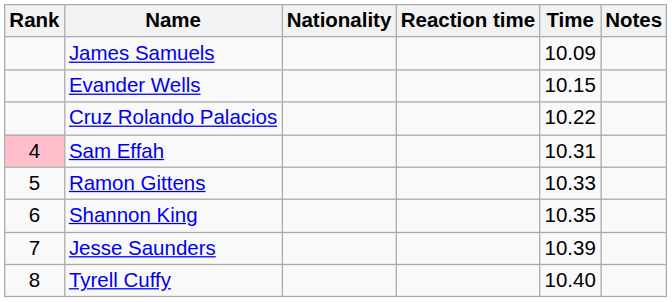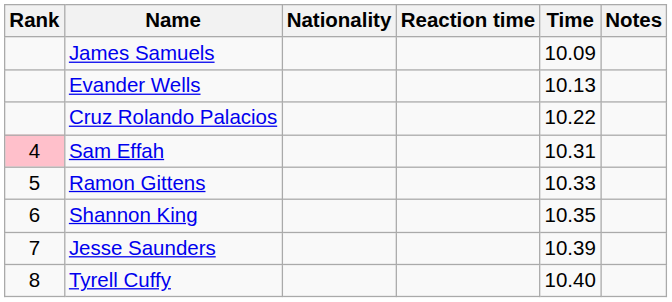 <table class="wikitable sortable" style="text-align:center">
 <tr>
 <th>Rank</th>
 <th>Name</th>
 <th>Nationality</th>
 <th>Reaction time</th>
 <th>Time</th>
 <th>Notes</th>
 </tr>
 <tr>
 <td align=center></td>
 <td align=left><a href='#'>James Samuels</a></td>
 <td align=left></td>
 <td></td>
 <td>10.09</td>
 <td></td>
 </tr>
 <tr>
 <td align=center></td>
 <td align=left><a href='#'>Evander Wells</a></td>
 <td align=left></td>
 <td></td>
-<td>10.15</td>
+<td>10.13</td>
 <td></td>
 </tr>
 <tr>
 <td align=center></td>
 <td align=left><a href='#'>Cruz Rolando Palacios</a></td>
 <td align=left></td>
 <td></td>
 <td>10.22</td>
 <td></td>
 </tr>
 <tr>
 <td align=center style="background: pink;">4</td>
 <td align=left><a href='#'>Sam Effah</a></td>
 <td align=left></td>
 <td></td>
 <td>10.31</td>
 <td></td>
 </tr>
 <tr>
 <td align=center>5</td>
 <td align=left><a href='#'>Ramon Gittens</a></td>
 <td align=left></td>
 <td></td>
 <td>10.33</td>
 <td></td>
 </tr>
 <tr>
 <td align=center>6</td>
 <td align=left><a href='#'>Shannon King</a></td>
 <td align=left></td>
 <td></td>
 <td>10.35</td>
 <td></td>
 </tr>
 <tr>
 <td align=center>7</td>
 <td align=left><a href='#'>Jesse Saunders</a></td>
 <td align=left></td>
 <td></td>
 <td>10.39</td>
 <td></td>
 </tr>
 <tr>
 <td align=center>8</td>
 <td align=left><a href='#'>Tyrell Cuffy</a></td>
 <td align=left></td>
 <td></td>
 <td>10.40</td>
 <td></td>
 </tr>
 </table>
